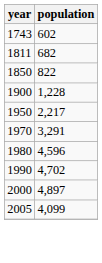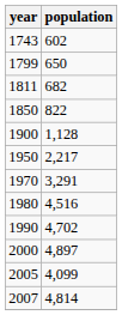 <table class="wikitable">
 <tr>
 <th>year</th>
 <th>population</th>
 </tr>
 <tr>
 <td>1743</td>
 <td>602</td>
+</tr>
+<tr>
+<td>1799</td>
+<td>650</td>
 </tr>
 <tr>
 <td>1811</td>
 <td>682</td>
 </tr>
 <tr>
 <td>1850</td>
 <td>822</td>
 </tr>
 <tr>
 <td>1900</td>
-<td>1,228</td>
+<td>1,128</td>
 </tr>
 <tr>
 <td>1950</td>
 <td>2,217</td>
 </tr>
 <tr>
 <td>1970</td>
 <td>3,291</td>
 </tr>
 <tr>
 <td>1980</td>
-<td>4,596</td>
+<td>4,516</td>
 </tr>
 <tr>
 <td>1990</td>
 <td>4,702</td>
 </tr>
 <tr>
 <td>2000</td>
 <td>4,897</td>
 </tr>
 <tr>
 <td>2005</td>
 <td>4,099</td>
 </tr>
 <tr>
+<td>2007</td>
+<td>4,814</td>
+</tr>
+<tr>
 </tr>
 </table>
